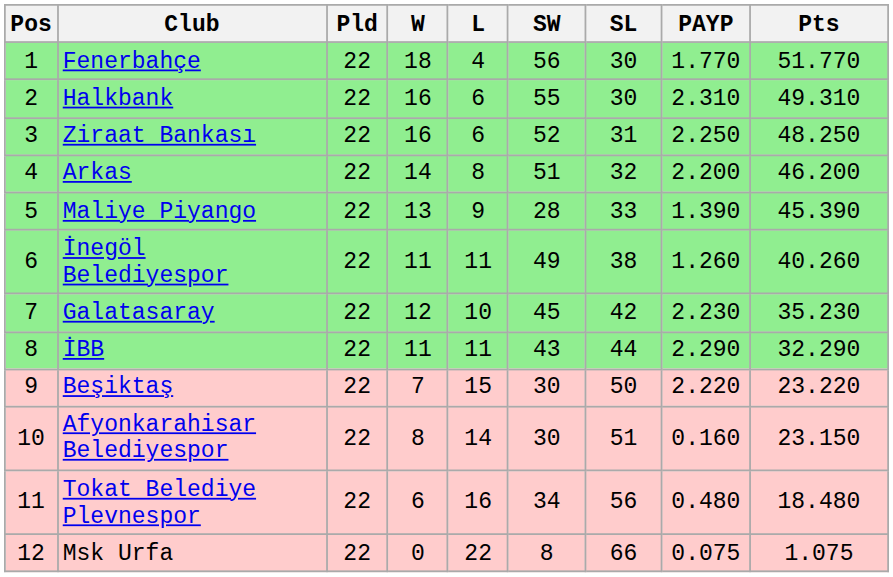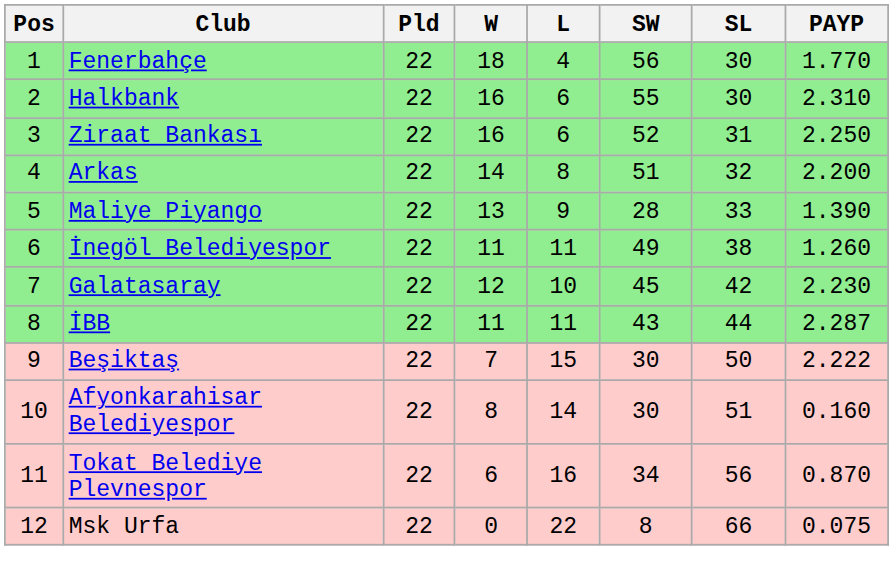 <table class=wikitable style="text-align:center;" width="500">
 <tr>
 <th width=4%>Pos</th>
 <th width=31%>Club</th>
 <th width=7%>Pld</th>
 <th width=7%>W</th>
 <th width=7%>L</th>
 <th width=9%>SW</th>
 <th width=9%>SL</th>
 <th width=10%>PAYP</th>
-<th width=16%>Pts</th>
 </tr>
 <tr bgcolor=lightgreen>
 <td>1</td>
 <td align="left"><a href='#'>Fenerbahçe</a></td>
 <td>22</td>
 <td>18</td>
 <td>4</td>
 <td>56</td>
 <td>30</td>
 <td>1.770</td>
-<td>51.770</td>
 </tr>
 <tr bgcolor=lightgreen>
 <td>2</td>
 <td align="left"><a href='#'>Halkbank</a></td>
 <td>22</td>
 <td>16</td>
 <td>6</td>
 <td>55</td>
 <td>30</td>
 <td>2.310</td>
-<td>49.310</td>
 </tr>
 <tr bgcolor=lightgreen>
 <td>3</td>
 <td align="left"><a href='#'>Ziraat Bankası</a></td>
 <td>22</td>
 <td>16</td>
 <td>6</td>
 <td>52</td>
 <td>31</td>
 <td>2.250</td>
-<td>48.250</td>
 </tr>
 <tr bgcolor=lightgreen>
 <td>4</td>
 <td align="left"><a href='#'>Arkas</a></td>
 <td>22</td>
 <td>14</td>
 <td>8</td>
 <td>51</td>
 <td>32</td>
 <td>2.200</td>
-<td>46.200</td>
 </tr>
 <tr bgcolor=lightgreen>
 <td>5</td>
 <td align="left"><a href='#'>Maliye Piyango</a></td>
 <td>22</td>
 <td>13</td>
 <td>9</td>
 <td>28</td>
 <td>33</td>
 <td>1.390</td>
-<td>45.390</td>
 </tr>
 <tr bgcolor=lightgreen>
 <td>6</td>
 <td align="left"><a href='#'>İnegöl Belediyespor</a></td>
 <td>22</td>
 <td>11</td>
 <td>11</td>
 <td>49</td>
 <td>38</td>
 <td>1.260</td>
-<td>40.260</td>
 </tr>
 <tr bgcolor=lightgreen>
 <td>7</td>
 <td align="left"><a href='#'>Galatasaray</a></td>
 <td>22</td>
 <td>12</td>
 <td>10</td>
 <td>45</td>
 <td>42</td>
 <td>2.230</td>
-<td>35.230</td>
 </tr>
 <tr bgcolor=lightgreen>
 <td>8</td>
 <td align="left"><a href='#'>İBB</a></td>
 <td>22</td>
 <td>11</td>
 <td>11</td>
 <td>43</td>
 <td>44</td>
-<td>2.290</td>
-<td>32.290</td>
+<td>2.287</td>
 </tr>
 <tr style="background-color: #FFCCCC;">
 <td>9</td>
 <td align="left"><a href='#'>Beşiktaş</a></td>
 <td>22</td>
 <td>7</td>
 <td>15</td>
 <td>30</td>
 <td>50</td>
-<td>2.220</td>
-<td>23.220</td>
+<td>2.222</td>
 </tr>
 <tr style="background-color: #FFCCCC;">
 <td>10</td>
 <td align="left"><a href='#'>Afyonkarahisar Belediyespor</a></td>
 <td>22</td>
 <td>8</td>
 <td>14</td>
 <td>30</td>
 <td>51</td>
 <td>0.160</td>
-<td>23.150</td>
 </tr>
 <tr style="background-color: #FFCCCC;">
 <td>11</td>
 <td align="left"><a href='#'>Tokat Belediye Plevnespor</a></td>
 <td>22</td>
 <td>6</td>
 <td>16</td>
 <td>34</td>
 <td>56</td>
-<td>0.480</td>
-<td>18.480</td>
+<td>0.870</td>
 </tr>
 <tr style="background-color: #FFCCCC;">
 <td>12</td>
 <td align="left">Msk Urfa</td>
 <td>22</td>
 <td>0</td>
 <td>22</td>
 <td>8</td>
 <td>66</td>
 <td>0.075</td>
-<td>1.075</td>
 </tr>
 </table>
